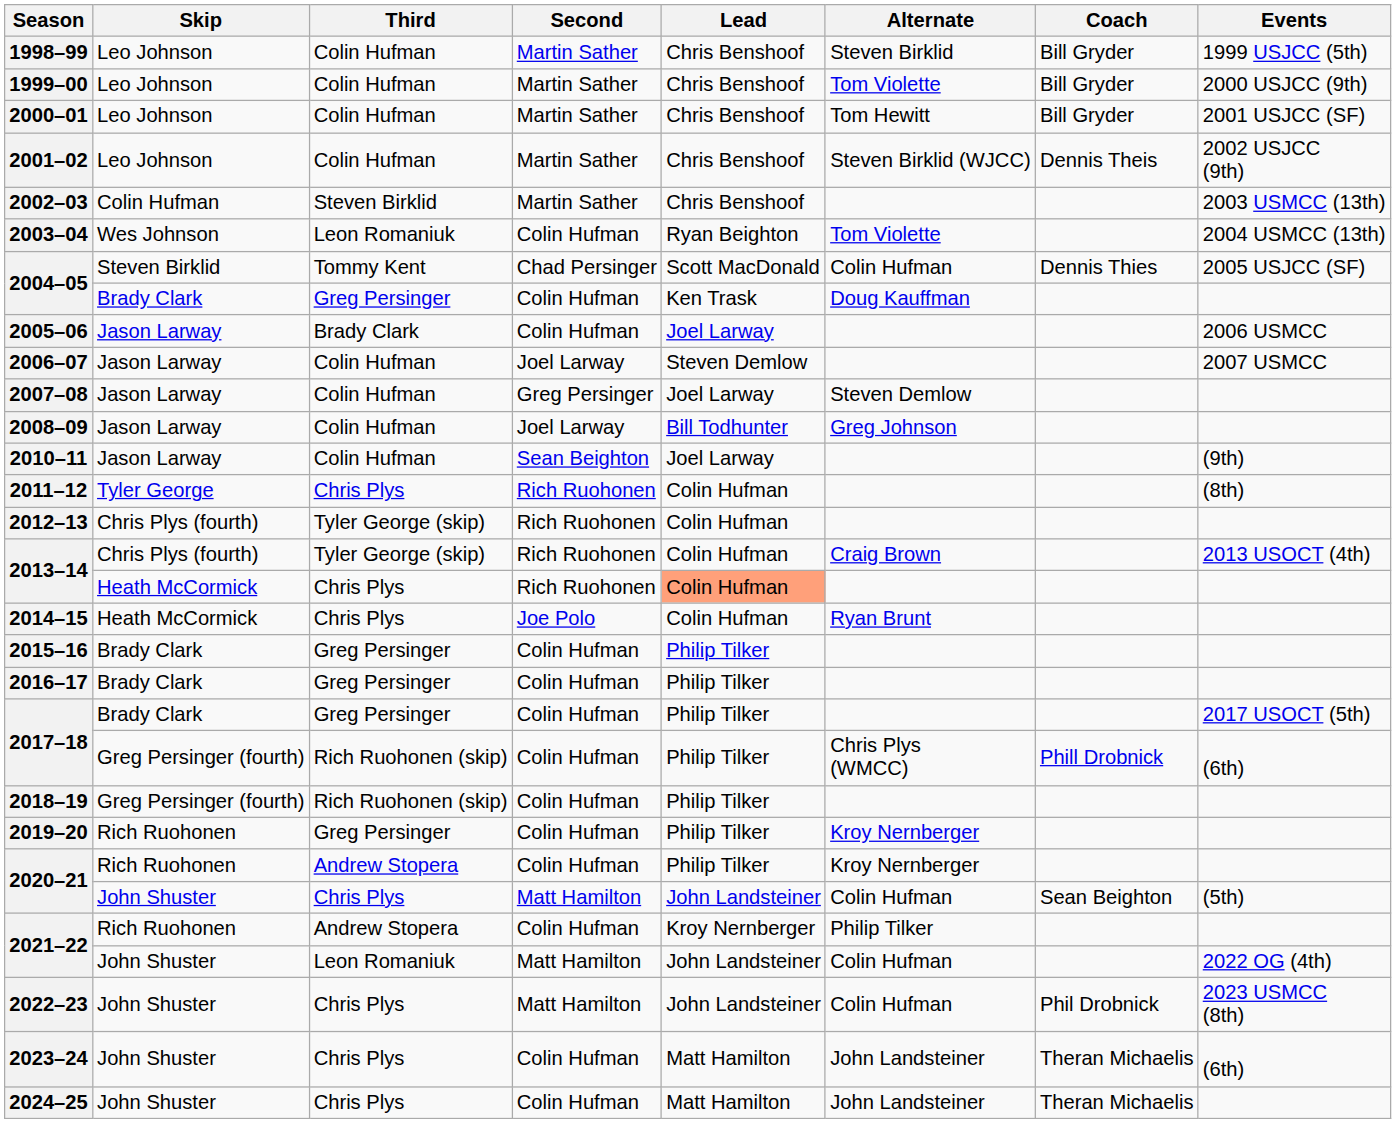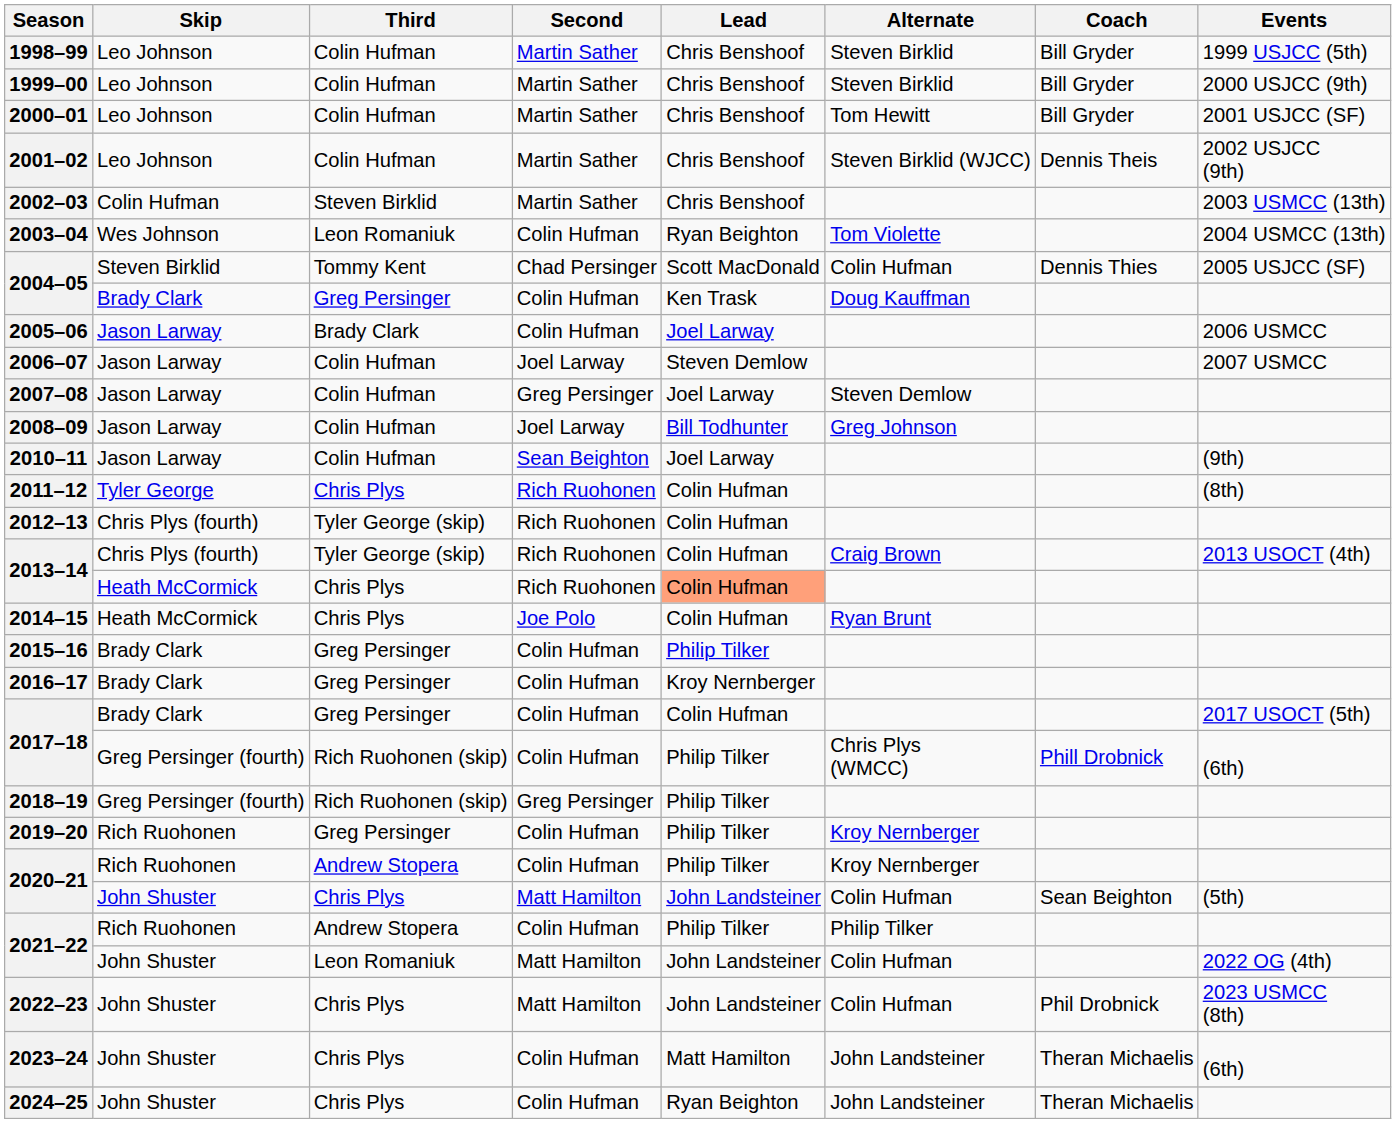 <table class="wikitable">
 <tr>
 <th scope="col">Season</th>
 <th scope="col">Skip</th>
 <th scope="col">Third</th>
 <th scope="col">Second</th>
 <th scope="col">Lead</th>
 <th scope="col">Alternate</th>
 <th scope="col">Coach</th>
 <th scope="col">Events</th>
 </tr>
 <tr>
 <th scope="row">1998–99</th>
 <td>Leo Johnson</td>
 <td>Colin Hufman</td>
 <td><a href='#'>Martin Sather</a></td>
 <td>Chris Benshoof</td>
 <td>Steven Birklid</td>
 <td>Bill Gryder</td>
 <td>1999 <a href='#'>USJCC</a> (5th)</td>
 </tr>
 <tr>
 <th scope="row">1999–00</th>
 <td>Leo Johnson</td>
 <td>Colin Hufman</td>
 <td>Martin Sather</td>
 <td>Chris Benshoof</td>
-<td><a href='#'>Tom Violette</a></td>
+<td>Steven Birklid</td>
 <td>Bill Gryder</td>
 <td>2000 USJCC (9th)</td>
 </tr>
 <tr>
 <th scope="row">2000–01</th>
 <td>Leo Johnson</td>
 <td>Colin Hufman</td>
 <td>Martin Sather</td>
 <td>Chris Benshoof</td>
 <td>Tom Hewitt</td>
 <td>Bill Gryder</td>
 <td>2001 USJCC (SF)</td>
 </tr>
 <tr>
 <th scope="row">2001–02</th>
 <td>Leo Johnson</td>
 <td>Colin Hufman</td>
 <td>Martin Sather</td>
 <td>Chris Benshoof</td>
 <td>Steven Birklid (WJCC)</td>
 <td>Dennis Theis</td>
 <td>2002 USJCC <br> (9th)</td>
 </tr>
 <tr>
 <th scope="row">2002–03</th>
 <td>Colin Hufman</td>
 <td>Steven Birklid</td>
 <td>Martin Sather</td>
 <td>Chris Benshoof</td>
 <td></td>
 <td></td>
 <td>2003 <a href='#'>USMCC</a> (13th)</td>
 </tr>
 <tr>
 <th scope="row">2003–04</th>
 <td>Wes Johnson</td>
 <td>Leon Romaniuk</td>
 <td>Colin Hufman</td>
 <td>Ryan Beighton</td>
 <td><a href='#'>Tom Violette</a></td>
 <td></td>
 <td>2004 USMCC (13th)</td>
 </tr>
 <tr>
 <th scope="row" rowspan=2>2004–05</th>
 <td>Steven Birklid</td>
 <td>Tommy Kent</td>
 <td>Chad Persinger</td>
 <td>Scott MacDonald</td>
 <td>Colin Hufman</td>
 <td>Dennis Thies</td>
 <td>2005 USJCC (SF)</td>
 </tr>
 <tr>
 <td><a href='#'>Brady Clark</a></td>
 <td><a href='#'>Greg Persinger</a></td>
 <td>Colin Hufman</td>
 <td>Ken Trask</td>
 <td><a href='#'>Doug Kauffman</a></td>
 <td></td>
 <td> </td>
 </tr>
 <tr>
 <th scope="row">2005–06</th>
 <td><a href='#'>Jason Larway</a></td>
 <td>Brady Clark</td>
 <td>Colin Hufman</td>
 <td><a href='#'>Joel Larway</a></td>
 <td></td>
 <td></td>
 <td>2006 USMCC </td>
 </tr>
 <tr>
 <th scope="row">2006–07</th>
 <td>Jason Larway</td>
 <td>Colin Hufman</td>
 <td>Joel Larway</td>
 <td>Steven Demlow</td>
 <td></td>
 <td></td>
 <td>2007 USMCC </td>
 </tr>
 <tr>
 <th scope="row">2007–08</th>
 <td>Jason Larway</td>
 <td>Colin Hufman</td>
 <td>Greg Persinger</td>
 <td>Joel Larway</td>
 <td>Steven Demlow</td>
 <td></td>
 <td> </td>
 </tr>
 <tr>
 <th scope="row">2008–09</th>
 <td>Jason Larway</td>
 <td>Colin Hufman</td>
 <td>Joel Larway</td>
 <td><a href='#'>Bill Todhunter</a></td>
 <td><a href='#'>Greg Johnson</a></td>
 <td></td>
 <td></td>
 </tr>
 <tr>
 <th scope="row">2010–11</th>
 <td>Jason Larway</td>
 <td>Colin Hufman</td>
 <td><a href='#'>Sean Beighton</a></td>
 <td>Joel Larway</td>
 <td></td>
 <td></td>
 <td> (9th)</td>
 </tr>
 <tr>
 <th scope="row">2011–12</th>
 <td><a href='#'>Tyler George</a></td>
 <td><a href='#'>Chris Plys</a></td>
 <td><a href='#'>Rich Ruohonen</a></td>
 <td>Colin Hufman</td>
 <td></td>
 <td></td>
 <td> (8th)</td>
 </tr>
 <tr>
 <th scope="row">2012–13</th>
 <td>Chris Plys (fourth)</td>
 <td>Tyler George (skip)</td>
 <td>Rich Ruohonen</td>
 <td>Colin Hufman</td>
 <td></td>
 <td></td>
 <td> </td>
 </tr>
 <tr>
 <th scope="row" rowspan=2>2013–14</th>
 <td>Chris Plys (fourth)</td>
 <td>Tyler George (skip)</td>
 <td>Rich Ruohonen</td>
 <td>Colin Hufman</td>
 <td><a href='#'>Craig Brown</a></td>
 <td></td>
 <td><a href='#'>2013 USOCT</a> (4th)</td>
 </tr>
 <tr>
 <td><a href='#'>Heath McCormick</a></td>
 <td>Chris Plys</td>
 <td>Rich Ruohonen</td>
 <td style="background: lightsalmon;">Colin Hufman</td>
 <td></td>
 <td></td>
 <td> </td>
 </tr>
 <tr>
 <th scope="row">2014–15</th>
 <td>Heath McCormick</td>
 <td>Chris Plys</td>
 <td><a href='#'>Joe Polo</a></td>
 <td>Colin Hufman</td>
 <td><a href='#'>Ryan Brunt</a></td>
 <td></td>
 <td> </td>
 </tr>
 <tr>
 <th scope="row">2015–16</th>
 <td>Brady Clark</td>
 <td>Greg Persinger</td>
 <td>Colin Hufman</td>
 <td><a href='#'>Philip Tilker</a></td>
 <td></td>
 <td></td>
 <td> </td>
 </tr>
 <tr>
 <th scope="row">2016–17</th>
 <td>Brady Clark</td>
 <td>Greg Persinger</td>
 <td>Colin Hufman</td>
-<td>Philip Tilker</td>
+<td>Kroy Nernberger</td>
 <td></td>
 <td></td>
 <td> </td>
 </tr>
 <tr>
 <th scope="row" rowspan=2>2017–18</th>
 <td>Brady Clark</td>
 <td>Greg Persinger</td>
 <td>Colin Hufman</td>
-<td>Philip Tilker</td>
+<td>Colin Hufman</td>
 <td></td>
 <td></td>
 <td><a href='#'>2017 USOCT</a> (5th)</td>
 </tr>
 <tr>
 <td>Greg Persinger (fourth)</td>
 <td>Rich Ruohonen (skip)</td>
 <td>Colin Hufman</td>
 <td>Philip Tilker</td>
 <td>Chris Plys<br>(WMCC)</td>
 <td><a href='#'>Phill Drobnick</a></td>
 <td> <br> (6th)</td>
 </tr>
 <tr>
 <th scope="row">2018–19</th>
 <td>Greg Persinger (fourth)</td>
 <td>Rich Ruohonen (skip)</td>
-<td>Colin Hufman</td>
+<td>Greg Persinger</td>
 <td>Philip Tilker</td>
 <td></td>
 <td></td>
 <td> </td>
 </tr>
 <tr>
 <th scope="row">2019–20</th>
 <td>Rich Ruohonen</td>
 <td>Greg Persinger</td>
 <td>Colin Hufman</td>
 <td>Philip Tilker</td>
 <td><a href='#'>Kroy Nernberger</a></td>
 <td></td>
 <td> </td>
 </tr>
 <tr>
 <th scope="row" rowspan="2">2020–21</th>
 <td>Rich Ruohonen</td>
 <td><a href='#'>Andrew Stopera</a></td>
 <td>Colin Hufman</td>
 <td>Philip Tilker</td>
 <td>Kroy Nernberger</td>
 <td></td>
 <td></td>
 </tr>
 <tr>
 <td><a href='#'>John Shuster</a></td>
 <td><a href='#'>Chris Plys</a></td>
 <td><a href='#'>Matt Hamilton</a></td>
 <td><a href='#'>John Landsteiner</a></td>
 <td>Colin Hufman</td>
 <td>Sean Beighton</td>
 <td> (5th)</td>
 </tr>
 <tr>
 <th scope="row" rowspan="2">2021–22</th>
 <td>Rich Ruohonen</td>
 <td>Andrew Stopera</td>
 <td>Colin Hufman</td>
-<td>Kroy Nernberger</td>
+<td>Philip Tilker</td>
 <td>Philip Tilker</td>
 <td></td>
 <td></td>
 </tr>
 <tr>
 <td>John Shuster</td>
 <td>Leon Romaniuk</td>
 <td>Matt Hamilton</td>
 <td>John Landsteiner</td>
 <td>Colin Hufman</td>
 <td></td>
 <td><a href='#'>2022 OG</a> (4th)</td>
 </tr>
 <tr>
 <th scope="row">2022–23</th>
 <td>John Shuster</td>
 <td>Chris Plys</td>
 <td>Matt Hamilton</td>
 <td>John Landsteiner</td>
 <td>Colin Hufman</td>
 <td>Phil Drobnick</td>
 <td><a href='#'>2023 USMCC</a>  <br>  (8th)</td>
 </tr>
 <tr>
 <th scope="row">2023–24</th>
 <td>John Shuster</td>
 <td>Chris Plys</td>
 <td>Colin Hufman</td>
 <td>Matt Hamilton</td>
 <td>John Landsteiner</td>
 <td>Theran Michaelis</td>
 <td>  <br>  (6th)</td>
 </tr>
 <tr>
 <th scope="row">2024–25</th>
 <td>John Shuster</td>
 <td>Chris Plys</td>
 <td>Colin Hufman</td>
-<td>Matt Hamilton</td>
+<td>Ryan Beighton</td>
 <td>John Landsteiner</td>
 <td>Theran Michaelis</td>
 <td>  <br>  </td>
 </tr>
 </table>
